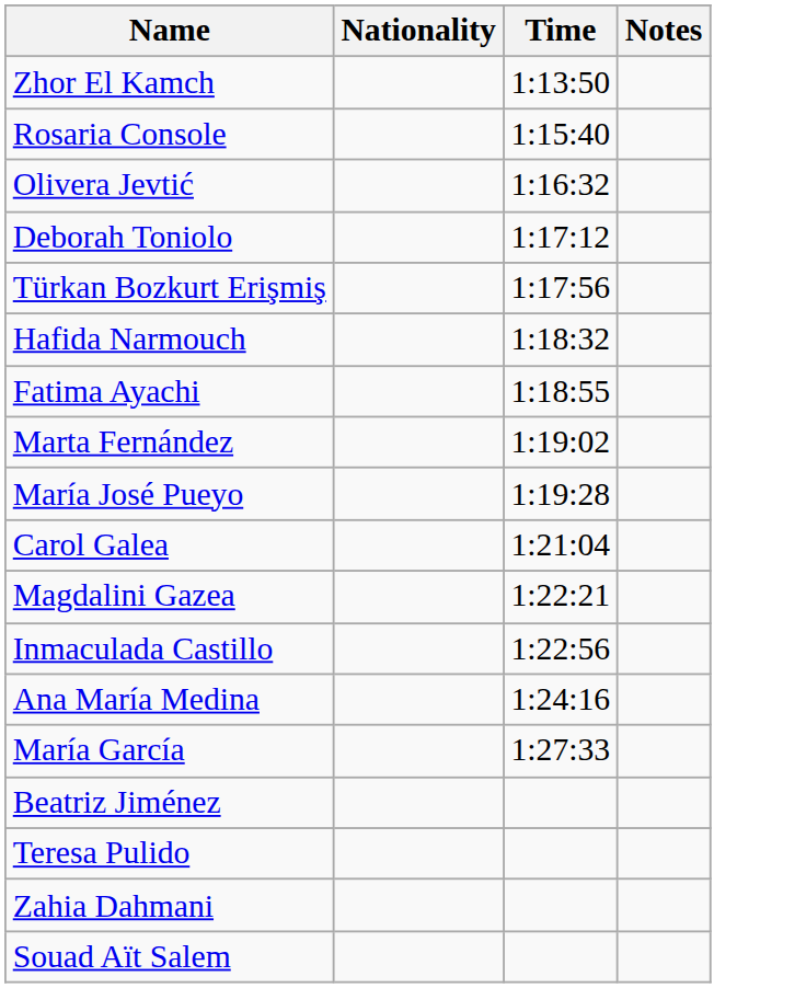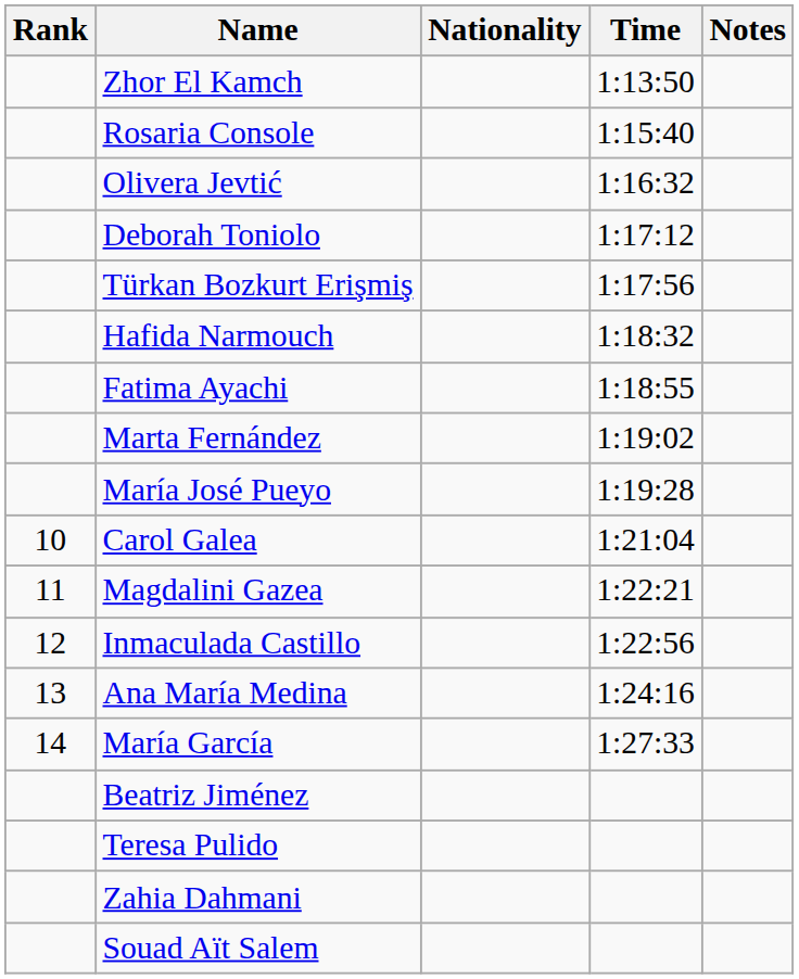 <table class="wikitable sortable" style="text-align:center">
 <tr>
+<th>Rank</th>
 <th>Name</th>
 <th>Nationality</th>
 <th>Time</th>
 <th>Notes</th>
 </tr>
 <tr>
+<td></td>
 <td align=left><a href='#'>Zhor El Kamch</a></td>
 <td align=left></td>
 <td>1:13:50</td>
 <td></td>
 </tr>
 <tr>
+<td></td>
 <td align=left><a href='#'>Rosaria Console</a></td>
 <td align=left></td>
 <td>1:15:40</td>
 <td></td>
 </tr>
 <tr>
+<td></td>
 <td align=left><a href='#'>Olivera Jevtić</a></td>
 <td align=left></td>
 <td>1:16:32</td>
 <td></td>
 </tr>
 <tr>
+<td></td>
 <td align=left><a href='#'>Deborah Toniolo</a></td>
 <td align=left></td>
 <td>1:17:12</td>
 <td></td>
 </tr>
 <tr>
+<td></td>
 <td align=left><a href='#'>Türkan Bozkurt Erişmiş</a></td>
 <td align=left></td>
 <td>1:17:56</td>
 <td></td>
 </tr>
 <tr>
+<td></td>
 <td align=left><a href='#'>Hafida Narmouch</a></td>
 <td align=left></td>
 <td>1:18:32</td>
 <td></td>
 </tr>
 <tr>
+<td></td>
 <td align=left><a href='#'>Fatima Ayachi</a></td>
 <td align=left></td>
 <td>1:18:55</td>
 <td></td>
 </tr>
 <tr>
+<td></td>
 <td align=left><a href='#'>Marta Fernández</a></td>
 <td align=left></td>
 <td>1:19:02</td>
 <td></td>
 </tr>
 <tr>
+<td></td>
 <td align=left><a href='#'>María José Pueyo</a></td>
 <td align=left></td>
 <td>1:19:28</td>
 <td></td>
 </tr>
 <tr>
+<td>10</td>
 <td align=left><a href='#'>Carol Galea</a></td>
 <td align=left></td>
 <td>1:21:04</td>
 <td></td>
 </tr>
 <tr>
+<td>11</td>
 <td align=left><a href='#'>Magdalini Gazea</a></td>
 <td align=left></td>
 <td>1:22:21</td>
 <td></td>
 </tr>
 <tr>
+<td>12</td>
 <td align=left><a href='#'>Inmaculada Castillo</a></td>
 <td align=left></td>
 <td>1:22:56</td>
 <td></td>
 </tr>
 <tr>
+<td>13</td>
 <td align=left><a href='#'>Ana María Medina</a></td>
 <td align=left></td>
 <td>1:24:16</td>
 <td></td>
 </tr>
 <tr>
+<td>14</td>
 <td align=left><a href='#'>María García</a></td>
 <td align=left></td>
 <td>1:27:33</td>
 <td></td>
 </tr>
 <tr>
+<td></td>
 <td align=left><a href='#'>Beatriz Jiménez</a></td>
 <td align=left></td>
 <td></td>
 <td></td>
 </tr>
 <tr>
+<td></td>
 <td align=left><a href='#'>Teresa Pulido</a></td>
 <td align=left></td>
 <td></td>
 <td></td>
 </tr>
 <tr>
+<td></td>
 <td align=left><a href='#'>Zahia Dahmani</a></td>
 <td align=left></td>
 <td></td>
 <td></td>
 </tr>
 <tr>
+<td></td>
 <td align=left><a href='#'>Souad Aït Salem</a></td>
 <td align=left></td>
 <td></td>
 <td></td>
 </tr>
 </table>
